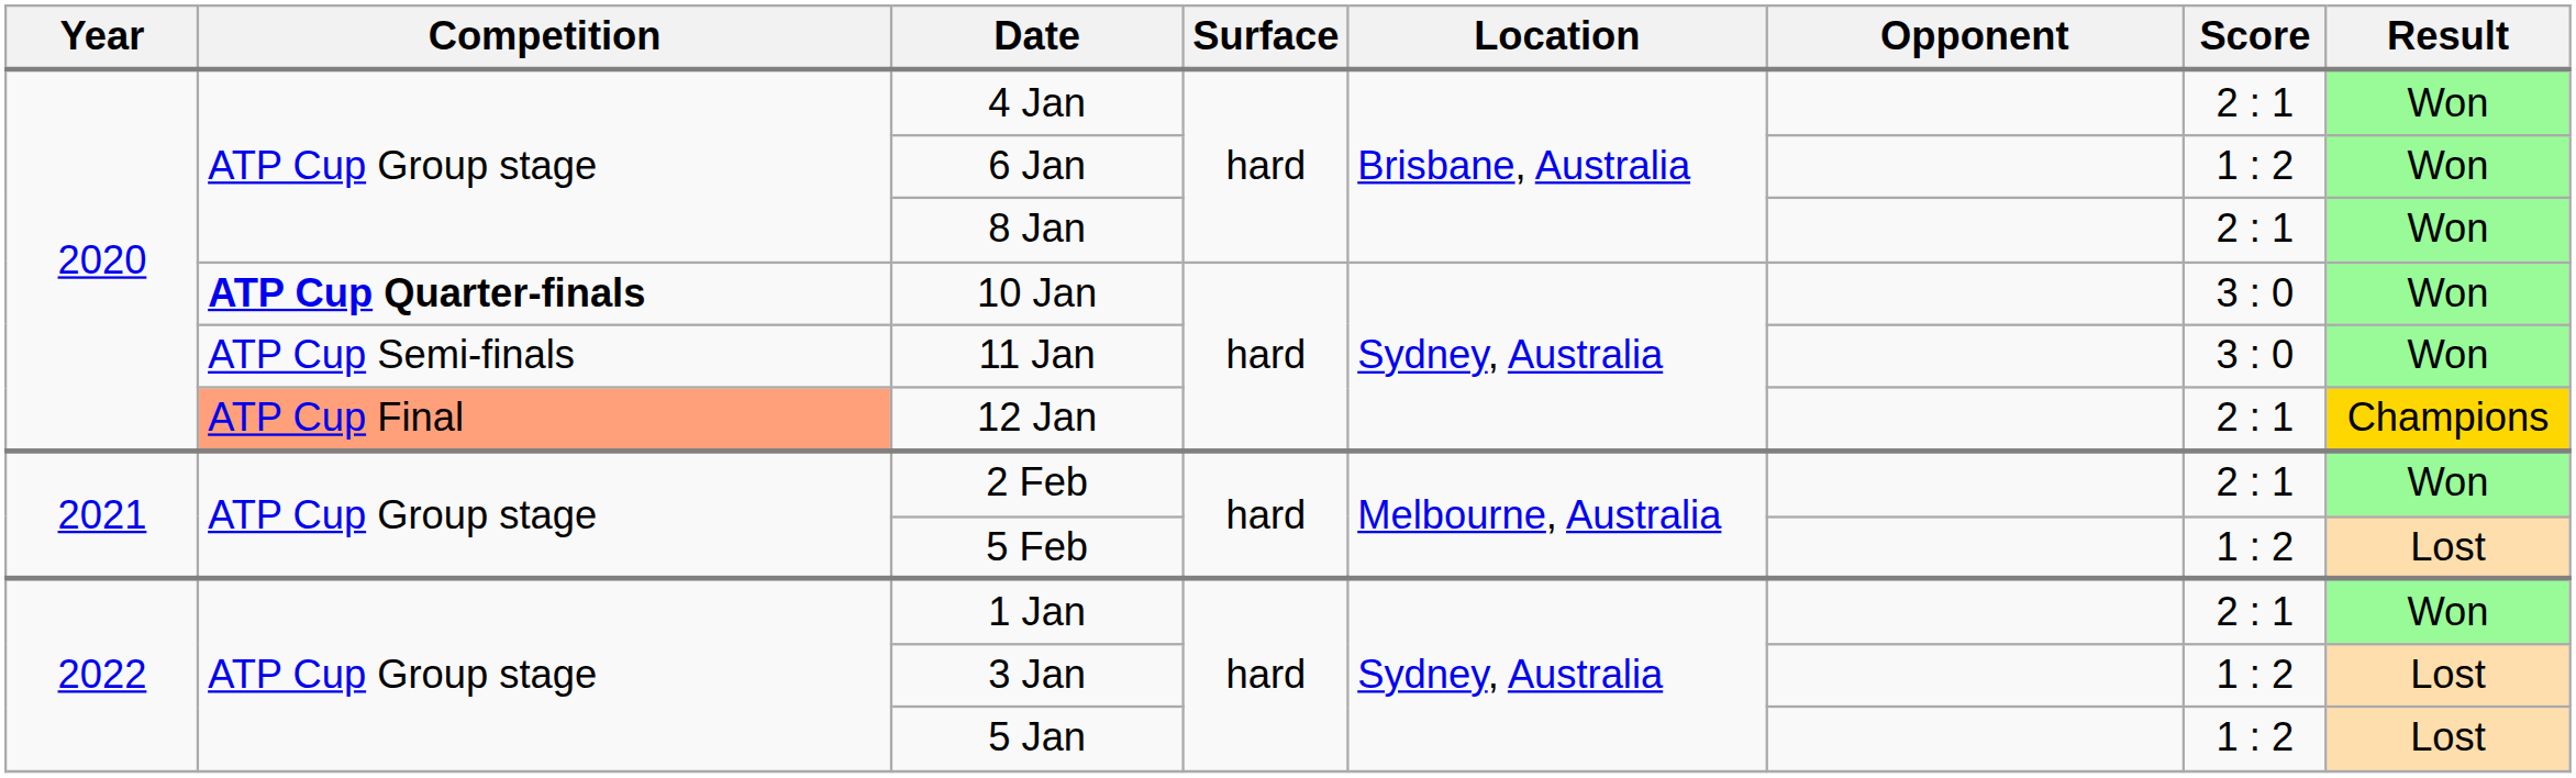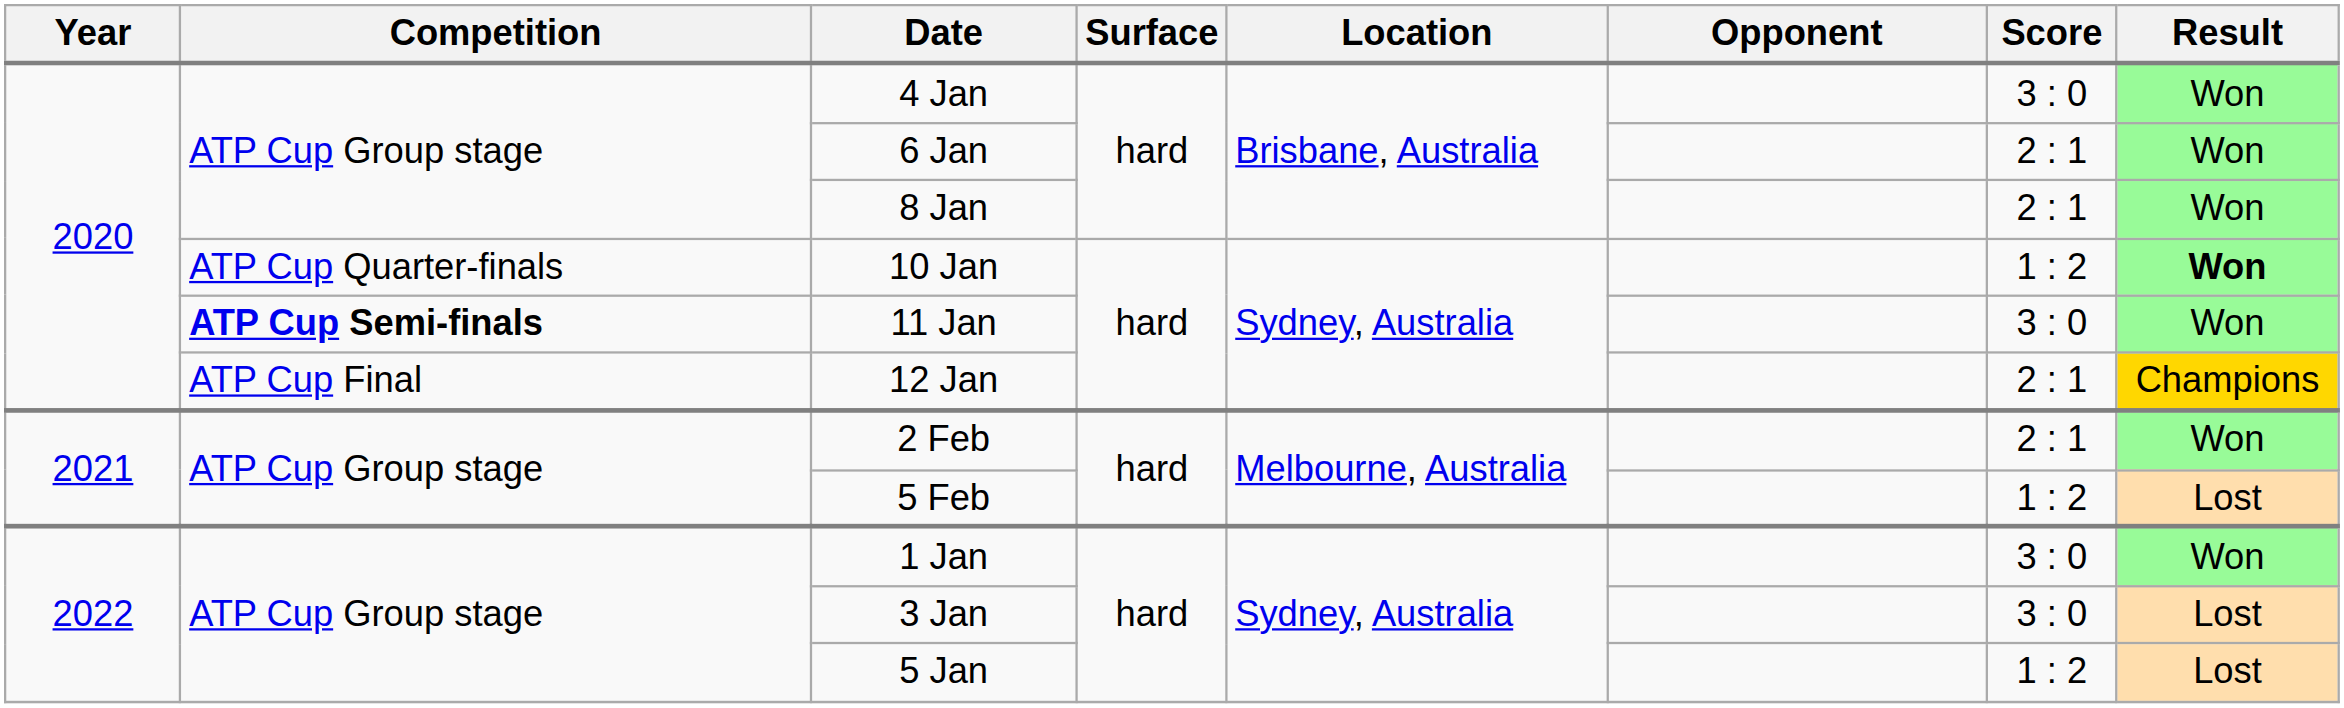 <table class="wikitable">
 <tr>
 <th width="70">Year</th>
 <th width="270">Competition</th>
 <th width="110">Date</th>
 <th width="50">Surface</th>
 <th width="160">Location</th>
 <th width="160">Opponent</th>
 <th width="50">Score</th>
 <th width="90">Result</th>
 </tr>
 <tr style="border-top:2px solid gray;">
 <td align="center" rowspan="6"><a href='#'>2020</a></td>
 <td rowspan="3"><a href='#'>ATP Cup</a> Group stage</td>
 <td align="center">4 Jan</td>
 <td align="center" rowspan="3">hard</td>
 <td rowspan="3"><a href='#'>Brisbane</a>, <a href='#'>Australia</a></td>
 <td></td>
-<td align="center">2 : 1</td>
+<td align="center">3 : 0</td>
 <td align="center" bgcolor="#98FB98">Won</td>
 </tr>
 <tr>
 <td align="center">6 Jan</td>
 <td></td>
-<td align="center">1 : 2</td>
+<td align="center">2 : 1</td>
 <td align="center" bgcolor="#98FB98">Won</td>
 </tr>
 <tr>
 <td align="center">8 Jan</td>
 <td></td>
 <td align="center">2 : 1</td>
 <td align="center" bgcolor="#98FB98">Won</td>
 </tr>
 <tr>
-<td><strong><a href='#'>ATP Cup</a> Quarter-finals</strong></td>
+<td><a href='#'>ATP Cup</a> Quarter-finals</td>
 <td align="center">10 Jan</td>
 <td align="center" rowspan="3">hard</td>
 <td rowspan="3"><a href='#'>Sydney</a>, <a href='#'>Australia</a></td>
 <td></td>
-<td align="center">3 : 0</td>
-<td align="center" bgcolor="#98FB98">Won</td>
+<td align="center">1 : 2</td>
+<td align="center" bgcolor="#98FB98"><strong>Won</strong></td>
 </tr>
 <tr>
-<td><a href='#'>ATP Cup</a> Semi-finals</td>
+<td><strong><a href='#'>ATP Cup</a> Semi-finals</strong></td>
 <td align="center">11 Jan</td>
 <td></td>
 <td align="center">3 : 0</td>
 <td align="center" bgcolor="#98FB98">Won</td>
 </tr>
 <tr>
-<td style="background: lightsalmon;"><a href='#'>ATP Cup</a> Final</td>
+<td><a href='#'>ATP Cup</a> Final</td>
 <td align="center">12 Jan</td>
 <td></td>
 <td align="center">2 : 1</td>
 <td align="center" bgcolor="#FFD700">Champions</td>
 </tr>
 <tr>
 </tr>
 <tr style="border-top:2px solid gray;">
 <td align="center" rowspan="2"><a href='#'>2021</a></td>
 <td rowspan="2"><a href='#'>ATP Cup</a> Group stage</td>
 <td align="center">2 Feb</td>
 <td align="center" rowspan="2">hard</td>
 <td rowspan="2"><a href='#'>Melbourne</a>, <a href='#'>Australia</a></td>
 <td></td>
 <td align="center">2 : 1</td>
 <td align="center" bgcolor="#98FB98">Won</td>
 </tr>
 <tr>
 <td align="center">5 Feb</td>
 <td></td>
 <td align="center">1 : 2</td>
 <td align="center" bgcolor="#FFDEAD">Lost</td>
 </tr>
 <tr>
 </tr>
 <tr style="border-top:2px solid gray;">
 <td align="center" rowspan="3"><a href='#'>2022</a></td>
 <td rowspan="3"><a href='#'>ATP Cup</a> Group stage</td>
 <td align="center">1 Jan</td>
 <td align="center" rowspan="3">hard</td>
 <td rowspan="3"><a href='#'>Sydney</a>, <a href='#'>Australia</a></td>
 <td></td>
-<td align="center">2 : 1</td>
+<td align="center">3 : 0</td>
 <td align="center" bgcolor="#98FB98">Won</td>
 </tr>
 <tr>
 <td align="center">3 Jan</td>
 <td></td>
-<td align="center">1 : 2</td>
+<td align="center">3 : 0</td>
 <td align="center" bgcolor="#FFDEAD">Lost</td>
 </tr>
 <tr>
 <td align="center">5 Jan</td>
 <td></td>
 <td align="center">1 : 2</td>
 <td align="center" bgcolor="#FFDEAD">Lost</td>
 </tr>
 <tr>
 </tr>
 </table>
